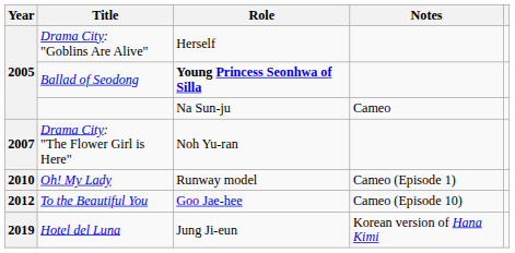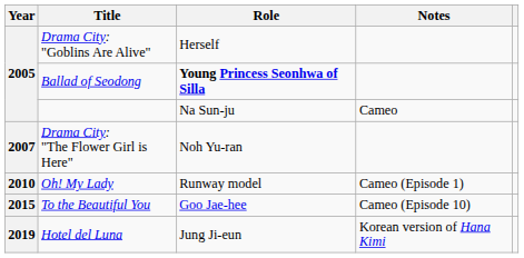 <table class="wikitable plainrowheaders sortable">
 <tr>
 <th scope="col">Year</th>
 <th scope="col">Title</th>
 <th scope="col">Role</th>
 <th scope="col">Notes</th>
 <th scope="col" class="unsortable"></th>
 </tr>
 <tr>
 <th scope="row" rowspan="3">2005</th>
 <td><em><a href='#'>Drama City</a>:</em><br>"Goblins Are Alive"</td>
 <td>Herself</td>
 <td></td>
 <td style="text-align:center"></td>
 </tr>
 <tr>
 <td><em><a href='#'>Ballad of Seodong</a></em></td>
 <td><strong>Young <a href='#'>Princess Seonhwa of Silla</a></strong></td>
 <td></td>
 <td style="text-align:center"></td>
 </tr>
 <tr>
 <td><em></em></td>
 <td>Na Sun-ju</td>
 <td>Cameo</td>
 <td style="text-align:center"></td>
 </tr>
 <tr>
 <th scope="row">2007</th>
 <td><em><a href='#'>Drama City</a>:</em><br>"The Flower Girl is Here"</td>
 <td>Noh Yu-ran</td>
 <td></td>
 <td style="text-align:center"></td>
 </tr>
 <tr>
 <th scope="row">2010</th>
 <td><em><a href='#'>Oh! My Lady</a></em></td>
 <td>Runway model</td>
 <td>Cameo (Episode 1)</td>
 <td style="text-align:center"></td>
 </tr>
 <tr>
-<th scope="row">2012</th>
+<th scope="row">2015</th>
 <td><em><a href='#'>To the Beautiful You</a></em></td>
 <td><a href='#'>Goo Jae-hee</a></td>
 <td>Cameo (Episode 10)</td>
 <td style="text-align:center"></td>
 </tr>
 <tr>
 <th scope="row">2019</th>
 <td><em><a href='#'>Hotel del Luna</a></em></td>
 <td>Jung Ji-eun</td>
 <td>Korean version of <em><a href='#'>Hana Kimi</a></em></td>
 <td style="text-align:center"></td>
 </tr>
 </table>
